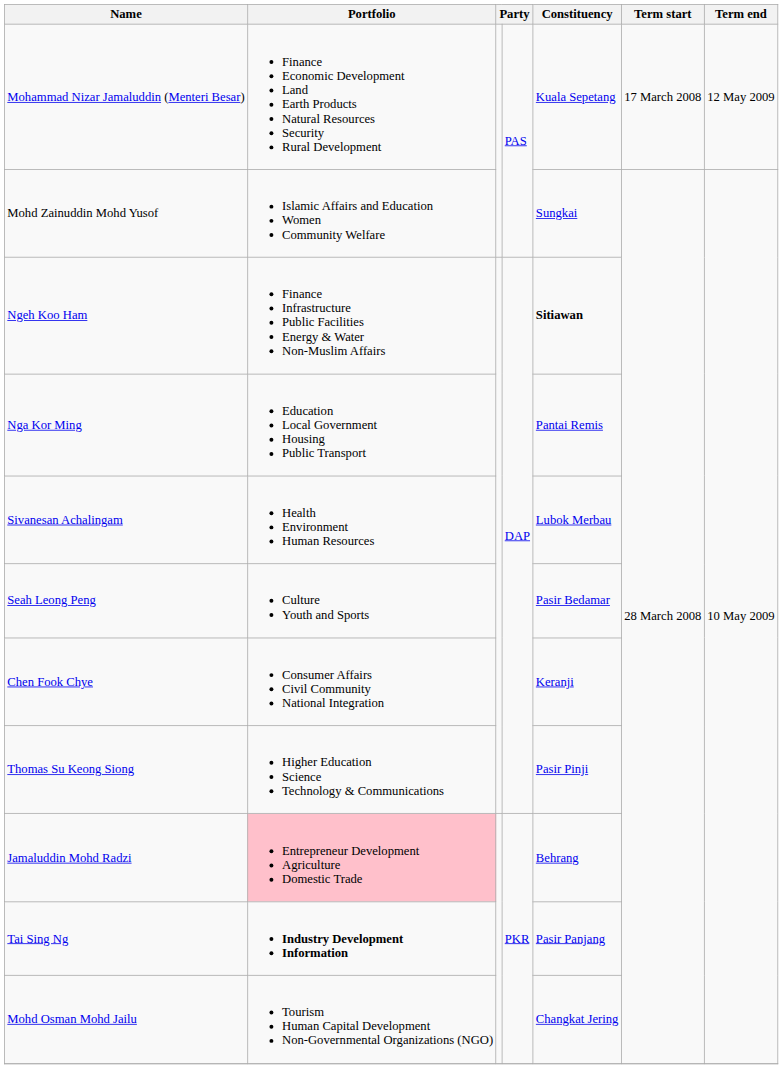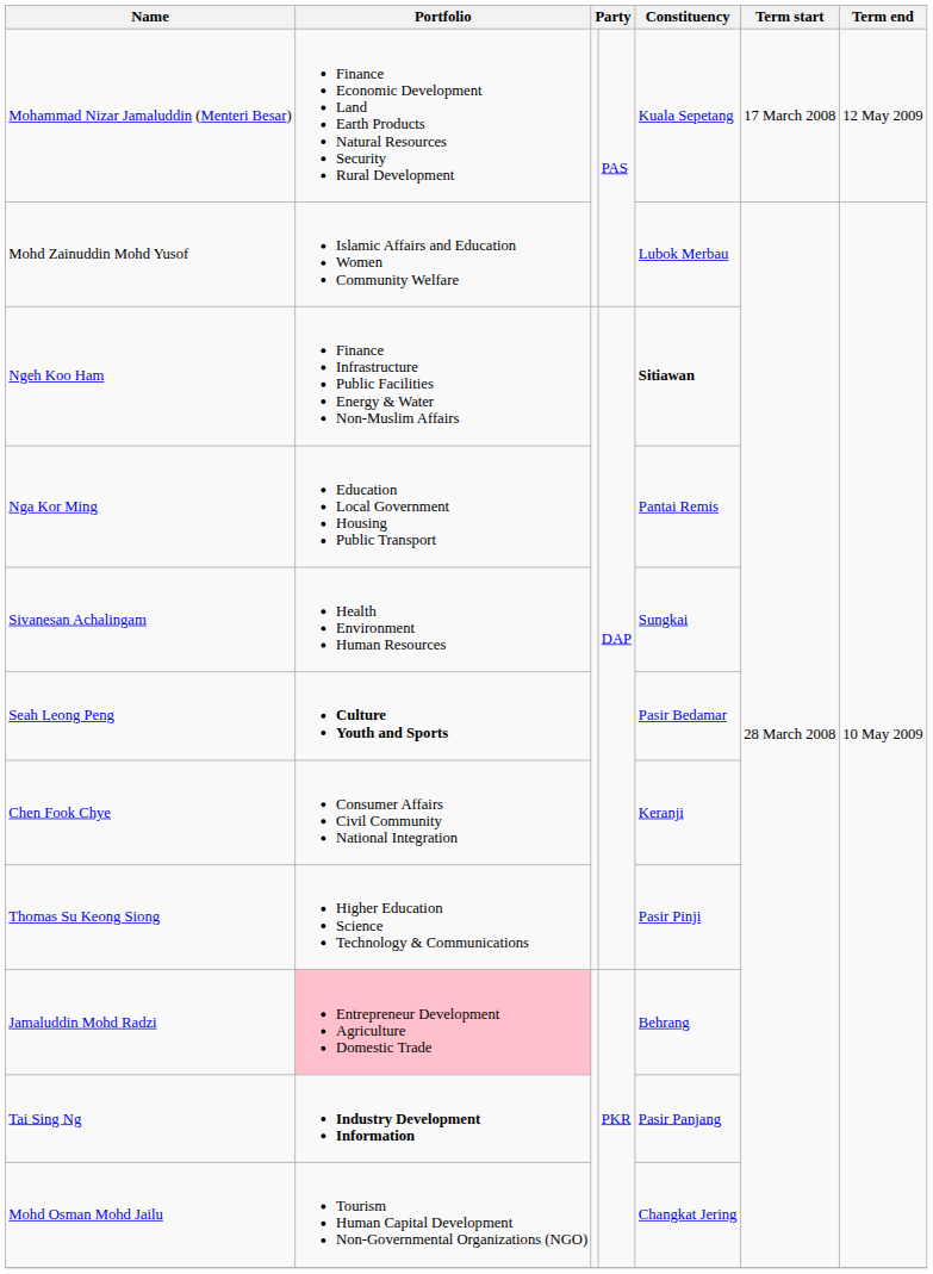 <table class="wikitable">
 <tr>
 <th>Name</th>
 <th>Portfolio</th>
 <th colspan=2>Party</th>
 <th>Constituency</th>
 <th>Term start</th>
 <th>Term end</th>
 </tr>
 <tr>
 <td><a href='#'>Mohammad Nizar Jamaluddin</a> (<a href='#'>Menteri Besar</a>)</td>
 <td><br><ul><li>Finance</li><li>Economic Development</li><li>Land</li><li>Earth Products</li><li>Natural Resources</li><li>Security</li><li>Rural Development</li></ul></td>
 <td rowspan=2 bgcolor=></td>
 <td rowspan=2><a href='#'>PAS</a></td>
 <td><a href='#'>Kuala Sepetang</a></td>
 <td>17 March 2008</td>
 <td>12 May 2009</td>
 </tr>
 <tr>
 <td>Mohd Zainuddin Mohd Yusof</td>
 <td><br><ul><li>Islamic Affairs and Education</li><li>Women</li><li>Community Welfare</li></ul></td>
-<td><a href='#'>Sungkai</a></td>
+<td><a href='#'>Lubok Merbau</a></td>
 <td rowspan="10">28 March 2008</td>
 <td rowspan="10">10 May 2009</td>
 </tr>
 <tr>
 <td><a href='#'>Ngeh Koo Ham</a></td>
 <td><br><ul><li>Finance</li><li>Infrastructure</li><li>Public Facilities</li><li>Energy & Water</li><li>Non-Muslim Affairs</li></ul></td>
 <td rowspan=6 bgcolor=></td>
 <td rowspan=6><a href='#'>DAP</a></td>
 <td><strong>Sitiawan</strong></td>
 </tr>
 <tr>
 <td><a href='#'>Nga Kor Ming</a></td>
 <td><br><ul><li>Education</li><li>Local Government</li><li>Housing</li><li>Public Transport</li></ul></td>
 <td><a href='#'>Pantai Remis</a></td>
 </tr>
 <tr>
 <td><a href='#'>Sivanesan Achalingam</a></td>
 <td><br><ul><li>Health</li><li>Environment</li><li>Human Resources</li></ul></td>
-<td><a href='#'>Lubok Merbau</a></td>
+<td><a href='#'>Sungkai</a></td>
 </tr>
 <tr>
 <td><a href='#'>Seah Leong Peng</a></td>
-<td><br><ul><li>Culture</li><li>Youth and Sports</li></ul></td>
+<td><strong><br><ul><li>Culture</li><li>Youth and Sports</li></ul></strong></td>
 <td><a href='#'>Pasir Bedamar</a></td>
 </tr>
 <tr>
 <td><a href='#'>Chen Fook Chye</a></td>
 <td><br><ul><li>Consumer Affairs</li><li>Civil Community</li><li>National Integration</li></ul></td>
 <td><a href='#'>Keranji</a></td>
 </tr>
 <tr>
 <td><a href='#'>Thomas Su Keong Siong</a></td>
 <td><br><ul><li>Higher Education</li><li>Science</li><li>Technology & Communications</li></ul></td>
 <td><a href='#'>Pasir Pinji</a></td>
 </tr>
 <tr>
 <td><a href='#'>Jamaluddin Mohd Radzi</a></td>
 <td style="background: pink;"><br><ul><li>Entrepreneur Development</li><li>Agriculture</li><li>Domestic Trade</li></ul></td>
 <td rowspan="3" bgcolor=></td>
 <td rowspan="3"><a href='#'>PKR</a></td>
 <td><a href='#'>Behrang</a></td>
 </tr>
 <tr>
 <td><a href='#'>Tai Sing Ng</a></td>
 <td><strong><br><ul><li>Industry Development</li><li>Information</li></ul></strong></td>
 <td><a href='#'>Pasir Panjang</a></td>
 </tr>
 <tr>
 <td><a href='#'>Mohd Osman Mohd Jailu</a></td>
 <td><br><ul><li>Tourism</li><li>Human Capital Development</li><li>Non-Governmental Organizations (NGO)</li></ul></td>
 <td><a href='#'>Changkat Jering</a></td>
 </tr>
 <tr>
 </tr>
 </table>
